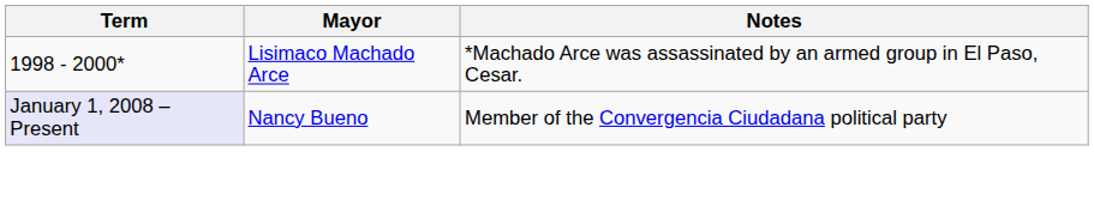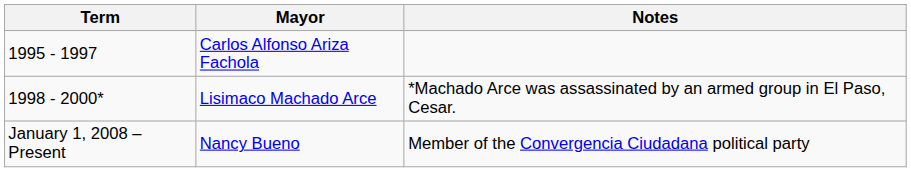 <table class="wikitable">
 <tr>
 <th>Term</th>
 <th>Mayor</th>
 <th>Notes</th>
 </tr>
 <tr>
+<td>1995 - 1997</td>
+<td><a href='#'>Carlos Alfonso Ariza Fachola</a></td>
+<td></td>
+</tr>
+<tr>
 <td>1998 - 2000*</td>
 <td><a href='#'>Lisimaco Machado Arce</a></td>
 <td>*Machado Arce was assassinated by an armed group in El Paso, Cesar.</td>
 </tr>
 <tr>
-<td style="background: lavender;">January 1, 2008 – Present</td>
+<td>January 1, 2008 – Present</td>
 <td><a href='#'>Nancy Bueno</a></td>
 <td>Member of the <a href='#'>Convergencia Ciudadana</a> political party</td>
 </tr>
 </table>
